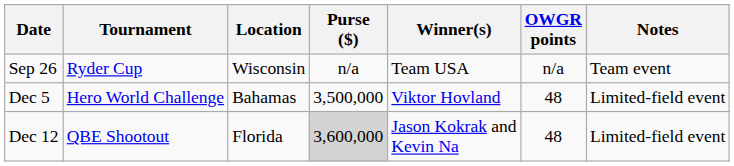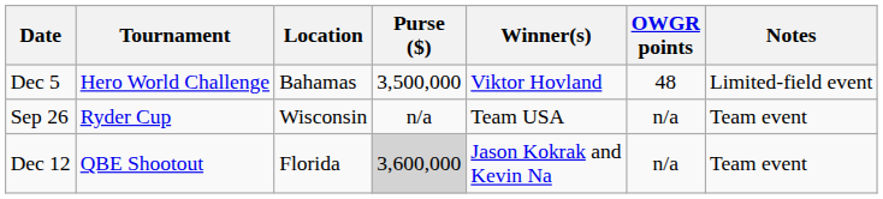 <table class="wikitable" style="font-size:95%">
 <tr>
 <th>Date</th>
 <th>Tournament</th>
 <th>Location</th>
 <th>Purse<br>($)</th>
 <th>Winner(s)</th>
 <th><a href='#'>OWGR</a><br>points</th>
 <th>Notes</th>
 </tr>
 <tr>
+<td>Dec 5</td>
+<td><a href='#'>Hero World Challenge</a></td>
+<td>Bahamas</td>
+<td align=right>3,500,000</td>
+<td> <a href='#'>Viktor Hovland</a></td>
+<td align=center>48</td>
+<td>Limited-field event</td>
+</tr>
+<tr>
 <td>Sep 26</td>
 <td><a href='#'>Ryder Cup</a></td>
 <td>Wisconsin</td>
 <td align=center>n/a</td>
 <td> Team USA</td>
 <td align=center>n/a</td>
 <td>Team event</td>
 </tr>
 <tr>
-<td>Dec 5</td>
-<td><a href='#'>Hero World Challenge</a></td>
-<td>Bahamas</td>
-<td align=right>3,500,000</td>
-<td> <a href='#'>Viktor Hovland</a></td>
-<td align=center>48</td>
-<td>Limited-field event</td>
-</tr>
-<tr>
 <td>Dec 12</td>
 <td><a href='#'>QBE Shootout</a></td>
 <td>Florida</td>
 <td align=right style="background: lightgrey;">3,600,000</td>
 <td> <a href='#'>Jason Kokrak</a> and<br> <a href='#'>Kevin Na</a></td>
-<td align=center>48</td>
-<td>Limited-field event</td>
+<td align=center>n/a</td>
+<td>Team event</td>
 </tr>
 </table>
